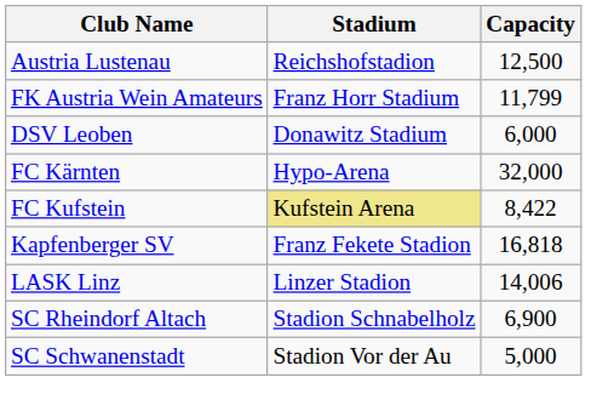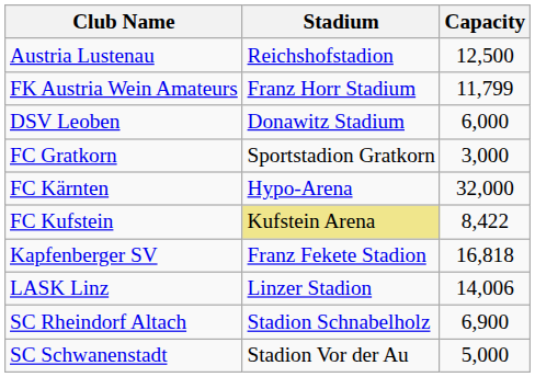 <table class="wikitable">
 <tr>
 <th>Club Name</th>
 <th>Stadium</th>
 <th>Capacity</th>
 </tr>
 <tr>
 <td><a href='#'>Austria Lustenau</a></td>
 <td><a href='#'>Reichshofstadion</a></td>
 <td align="center">12,500</td>
 </tr>
 <tr>
 <td><a href='#'>FK Austria Wein Amateurs</a></td>
 <td><a href='#'>Franz Horr Stadium</a></td>
 <td align="center">11,799</td>
 </tr>
 <tr>
 <td><a href='#'>DSV Leoben</a></td>
 <td><a href='#'>Donawitz Stadium</a></td>
 <td align="center">6,000</td>
+</tr>
+<tr>
+<td><a href='#'>FC Gratkorn</a></td>
+<td>Sportstadion Gratkorn</td>
+<td align="center">3,000</td>
 </tr>
 <tr>
 <td><a href='#'>FC Kärnten</a></td>
 <td><a href='#'>Hypo-Arena</a></td>
 <td align="center">32,000</td>
 </tr>
 <tr>
 <td><a href='#'>FC Kufstein</a></td>
 <td style="background: khaki;">Kufstein Arena</td>
 <td align="center">8,422</td>
 </tr>
 <tr>
 <td><a href='#'>Kapfenberger SV</a></td>
 <td><a href='#'>Franz Fekete Stadion</a></td>
 <td align="center">16,818</td>
 </tr>
 <tr>
 <td><a href='#'>LASK Linz</a></td>
 <td><a href='#'>Linzer Stadion</a></td>
 <td align="center">14,006</td>
 </tr>
 <tr>
 <td><a href='#'>SC Rheindorf Altach</a></td>
 <td><a href='#'>Stadion Schnabelholz</a></td>
 <td align="center">6,900</td>
 </tr>
 <tr>
 <td><a href='#'>SC Schwanenstadt</a></td>
 <td>Stadion Vor der Au</td>
 <td align="center">5,000</td>
 </tr>
 </table>
